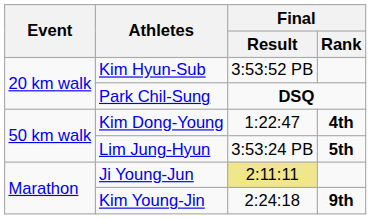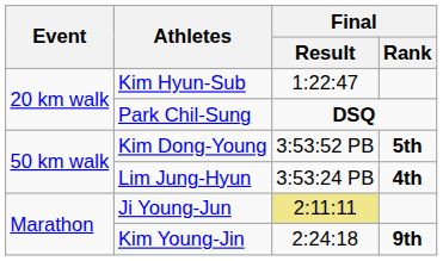 <table class=wikitable style="font-size:90%">
 <tr>
 <th rowspan=2>Event</th>
 <th rowspan=2>Athletes</th>
 <th colspan=2>Final</th>
 </tr>
 <tr>
 <th>Result</th>
 <th>Rank</th>
 </tr>
 <tr>
 <td rowspan=2><a href='#'>20 km walk</a></td>
 <td><a href='#'>Kim Hyun-Sub</a></td>
-<td align=center>3:53:52 PB</td>
+<td align=center>1:22:47</td>
 <td align=center></td>
 </tr>
 <tr>
 <td><a href='#'>Park Chil-Sung</a></td>
 <td align=center colspan=2><strong>DSQ</strong></td>
 </tr>
 <tr>
 <td rowspan=2><a href='#'>50 km walk</a></td>
 <td align=left><a href='#'>Kim Dong-Young</a></td>
-<td align=center>1:22:47</td>
-<td align=center><strong>4th</strong></td>
+<td align=center>3:53:52 PB</td>
+<td align=center><strong>5th</strong></td>
 </tr>
 <tr>
 <td><a href='#'>Lim Jung-Hyun</a></td>
 <td align=center>3:53:24 PB</td>
-<td align=center><strong>5th</strong></td>
+<td align=center><strong>4th</strong></td>
 </tr>
 <tr>
 <td rowspan="2"><a href='#'>Marathon</a></td>
 <td><a href='#'>Ji Young-Jun</a></td>
 <td align=center style="background: khaki;">2:11:11</td>
 <td align=center></td>
 </tr>
 <tr>
 <td><a href='#'>Kim Young-Jin</a></td>
 <td align=center>2:24:18</td>
 <td align=center><strong>9th</strong></td>
 </tr>
 </table>
